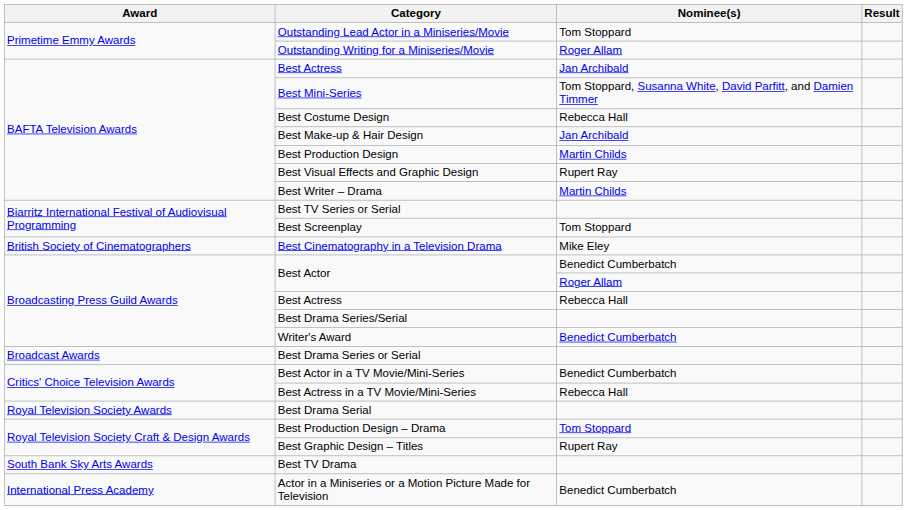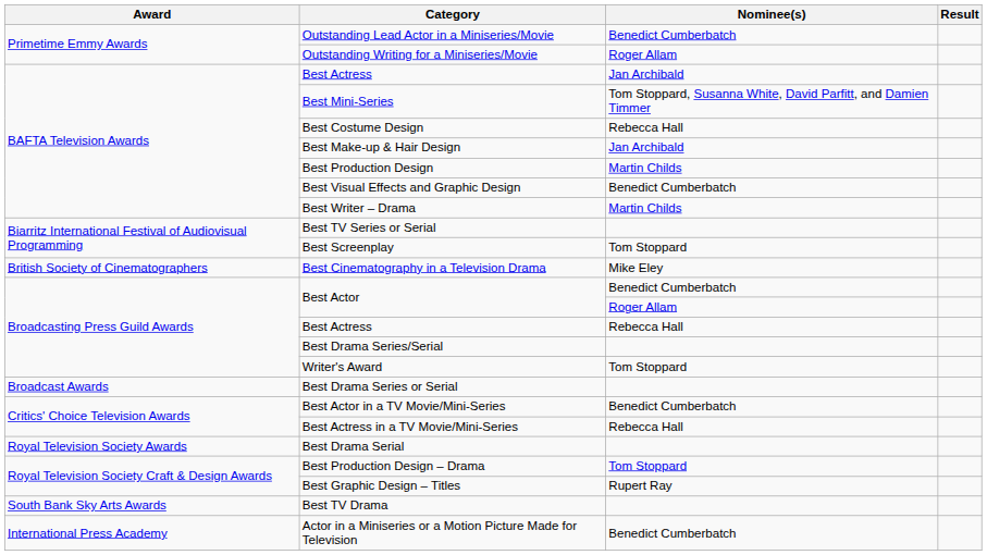 <table class="wikitable">
 <tr>
 <th>Award</th>
 <th>Category</th>
 <th>Nominee(s)</th>
 <th>Result</th>
 </tr>
 <tr>
 <td rowspan="2"><a href='#'>Primetime Emmy Awards</a></td>
 <td><a href='#'>Outstanding Lead Actor in a Miniseries/Movie</a></td>
-<td>Tom Stoppard</td>
+<td><a href='#'>Benedict Cumberbatch</a></td>
 <td></td>
 </tr>
 <tr>
 <td><a href='#'>Outstanding Writing for a Miniseries/Movie</a></td>
 <td><a href='#'>Roger Allam</a></td>
 <td></td>
 </tr>
 <tr>
 <td rowspan="7"><a href='#'>BAFTA Television Awards</a></td>
 <td><a href='#'>Best Actress</a></td>
 <td><a href='#'>Jan Archibald</a></td>
 <td></td>
 </tr>
 <tr>
 <td><a href='#'>Best Mini-Series</a></td>
 <td>Tom Stoppard, <a href='#'>Susanna White</a>, <a href='#'>David Parfitt</a>, and <a href='#'>Damien Timmer</a></td>
 <td></td>
 </tr>
 <tr>
 <td>Best Costume Design</td>
 <td>Rebecca Hall</td>
 <td></td>
 </tr>
 <tr>
 <td>Best Make-up & Hair Design</td>
 <td><a href='#'>Jan Archibald</a></td>
 <td></td>
 </tr>
 <tr>
 <td>Best Production Design</td>
 <td><a href='#'>Martin Childs</a></td>
 <td></td>
 </tr>
 <tr>
 <td>Best Visual Effects and Graphic Design</td>
-<td>Rupert Ray</td>
+<td>Benedict Cumberbatch</td>
 <td></td>
 </tr>
 <tr>
 <td>Best Writer – Drama</td>
 <td><a href='#'>Martin Childs</a></td>
 <td></td>
 </tr>
 <tr>
 <td rowspan="2"><a href='#'>Biarritz International Festival of Audiovisual Programming</a></td>
 <td>Best TV Series or Serial</td>
 <td></td>
 <td></td>
 </tr>
 <tr>
 <td>Best Screenplay</td>
 <td>Tom Stoppard</td>
 <td></td>
 </tr>
 <tr>
 <td><a href='#'>British Society of Cinematographers</a></td>
 <td><a href='#'>Best Cinematography in a Television Drama</a></td>
 <td>Mike Eley</td>
 <td></td>
 </tr>
 <tr>
 <td rowspan="5"><a href='#'>Broadcasting Press Guild Awards</a></td>
 <td rowspan="2">Best Actor</td>
 <td>Benedict Cumberbatch</td>
 <td></td>
 </tr>
 <tr>
 <td><a href='#'>Roger Allam</a></td>
 <td></td>
 </tr>
 <tr>
 <td>Best Actress</td>
 <td>Rebecca Hall</td>
 <td></td>
 </tr>
 <tr>
 <td>Best Drama Series/Serial</td>
 <td></td>
 <td></td>
 </tr>
 <tr>
 <td>Writer's Award</td>
-<td><a href='#'>Benedict Cumberbatch</a></td>
+<td>Tom Stoppard</td>
 <td></td>
 </tr>
 <tr>
 <td><a href='#'>Broadcast Awards</a></td>
 <td>Best Drama Series or Serial</td>
 <td></td>
 <td></td>
 </tr>
 <tr>
 <td rowspan="2"><a href='#'>Critics' Choice Television Awards</a></td>
 <td>Best Actor in a TV Movie/Mini-Series</td>
 <td>Benedict Cumberbatch</td>
 <td></td>
 </tr>
 <tr>
 <td>Best Actress in a TV Movie/Mini-Series</td>
 <td>Rebecca Hall</td>
 <td></td>
 </tr>
 <tr>
 <td><a href='#'>Royal Television Society Awards</a></td>
 <td>Best Drama Serial</td>
 <td></td>
 <td></td>
 </tr>
 <tr>
 <td rowspan="2"><a href='#'>Royal Television Society Craft & Design Awards</a></td>
 <td>Best Production Design – Drama</td>
 <td><a href='#'>Tom Stoppard</a></td>
 <td></td>
 </tr>
 <tr>
 <td>Best Graphic Design – Titles</td>
 <td>Rupert Ray</td>
 <td></td>
 </tr>
 <tr>
 <td><a href='#'>South Bank Sky Arts Awards</a></td>
 <td>Best TV Drama</td>
 <td></td>
 <td></td>
 </tr>
 <tr>
 <td><a href='#'>International Press Academy</a></td>
 <td>Actor in a Miniseries or a Motion Picture Made for Television</td>
 <td>Benedict Cumberbatch</td>
 <td></td>
 </tr>
 </table>
